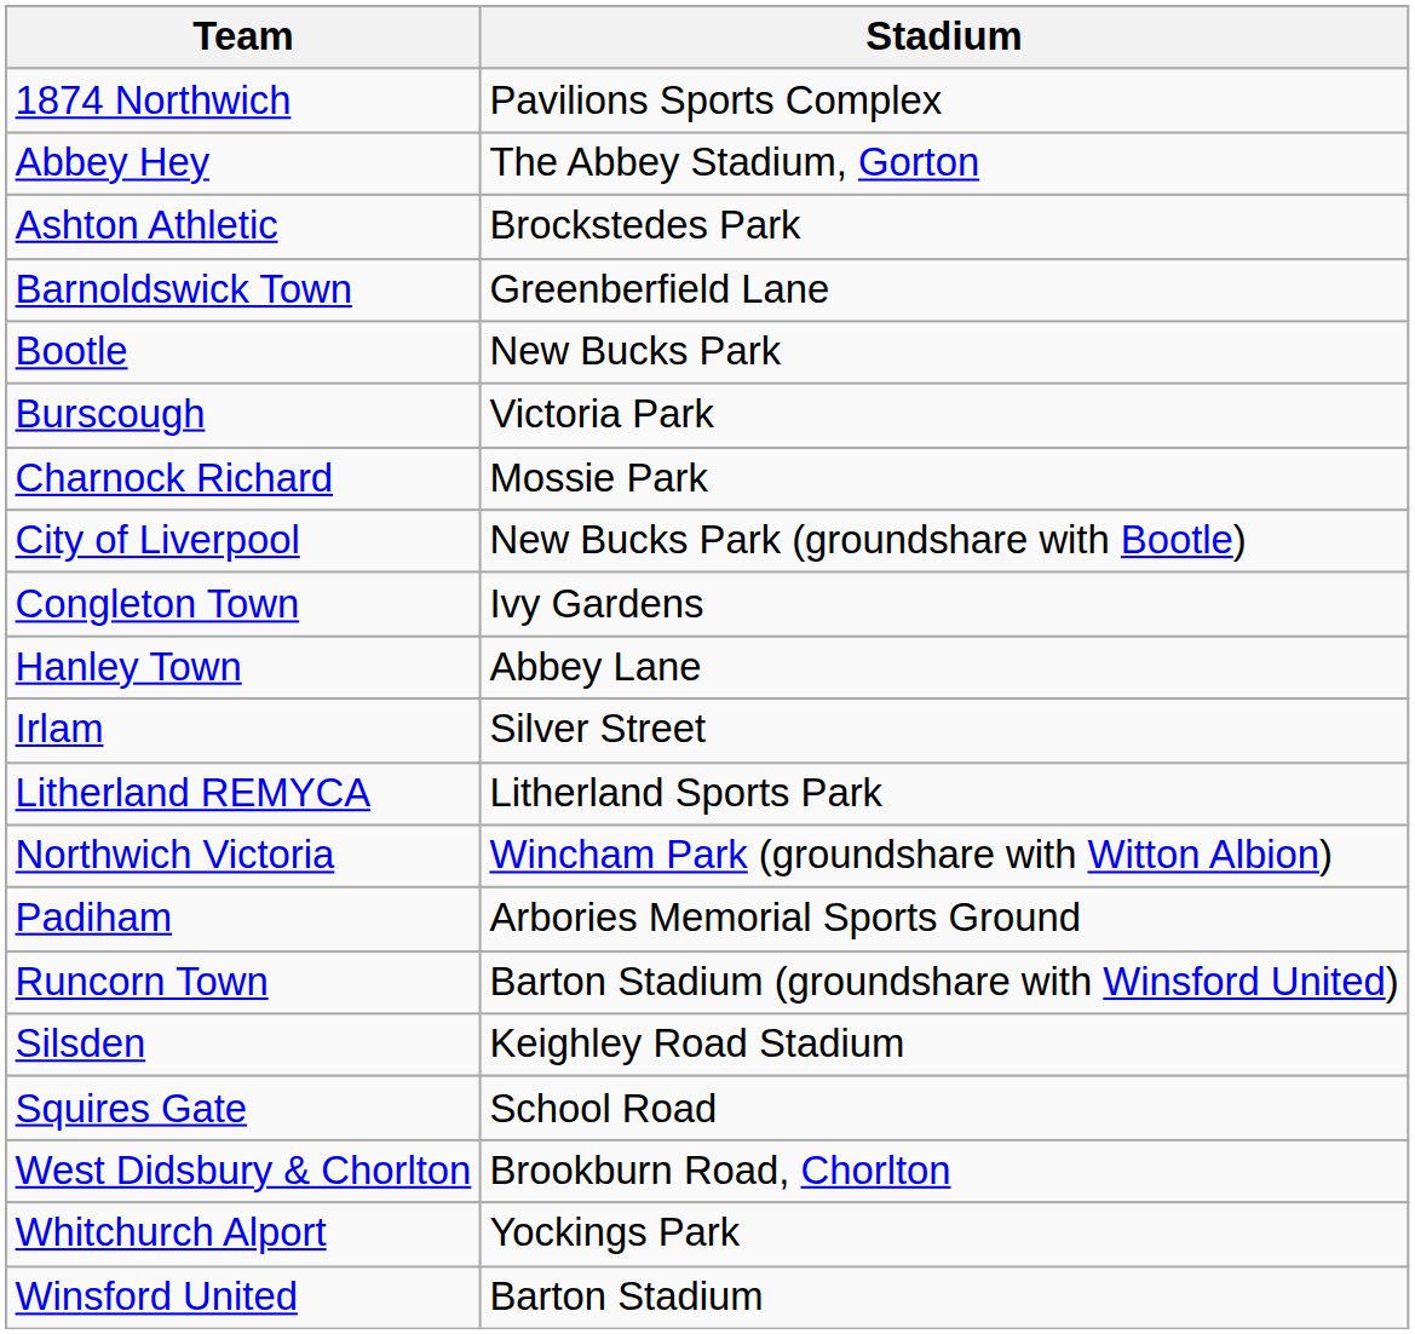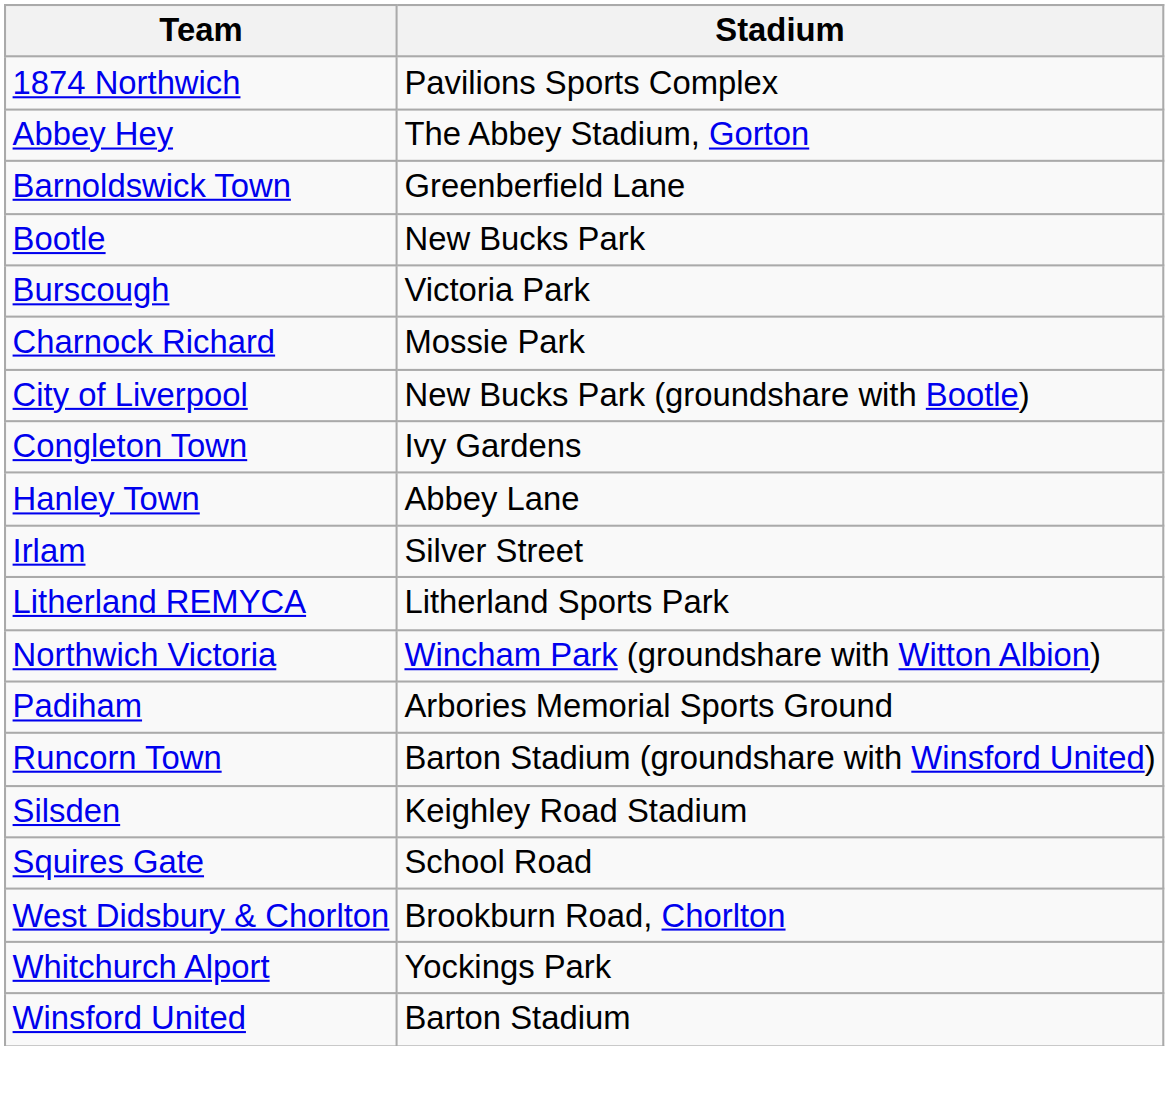 <table class="wikitable">
 <tr>
 <th>Team</th>
 <th>Stadium</th>
 </tr>
 <tr>
 <td><a href='#'>1874 Northwich</a></td>
 <td>Pavilions Sports Complex</td>
 </tr>
 <tr>
 <td><a href='#'>Abbey Hey</a></td>
 <td>The Abbey Stadium, <a href='#'>Gorton</a></td>
-</tr>
-<tr>
-<td><a href='#'>Ashton Athletic</a></td>
-<td>Brockstedes Park</td>
 </tr>
 <tr>
 <td><a href='#'>Barnoldswick Town</a></td>
 <td>Greenberfield Lane</td>
 </tr>
 <tr>
 <td><a href='#'>Bootle</a></td>
 <td>New Bucks Park</td>
 </tr>
 <tr>
 <td><a href='#'>Burscough</a></td>
 <td>Victoria Park</td>
 </tr>
 <tr>
 <td><a href='#'>Charnock Richard</a></td>
 <td>Mossie Park</td>
 </tr>
 <tr>
 <td><a href='#'>City of Liverpool</a></td>
 <td>New Bucks Park (groundshare with <a href='#'>Bootle</a>)</td>
 </tr>
 <tr>
 <td><a href='#'>Congleton Town</a></td>
 <td>Ivy Gardens</td>
 </tr>
 <tr>
 <td><a href='#'>Hanley Town</a></td>
 <td>Abbey Lane</td>
 </tr>
 <tr>
 <td><a href='#'>Irlam</a></td>
 <td>Silver Street</td>
 </tr>
 <tr>
 <td><a href='#'>Litherland REMYCA</a></td>
 <td>Litherland Sports Park</td>
 </tr>
 <tr>
 <td><a href='#'>Northwich Victoria</a></td>
 <td><a href='#'>Wincham Park</a> (groundshare with <a href='#'>Witton Albion</a>)</td>
 </tr>
 <tr>
 <td><a href='#'>Padiham</a></td>
 <td>Arbories Memorial Sports Ground</td>
 </tr>
 <tr>
 <td><a href='#'>Runcorn Town</a></td>
 <td>Barton Stadium (groundshare with <a href='#'>Winsford United</a>)</td>
 </tr>
 <tr>
 <td><a href='#'>Silsden</a></td>
 <td>Keighley Road Stadium</td>
 </tr>
 <tr>
 <td><a href='#'>Squires Gate</a></td>
 <td>School Road</td>
 </tr>
 <tr>
 <td><a href='#'>West Didsbury & Chorlton</a></td>
 <td>Brookburn Road, <a href='#'>Chorlton</a></td>
 </tr>
 <tr>
 <td><a href='#'>Whitchurch Alport</a></td>
 <td>Yockings Park</td>
 </tr>
 <tr>
 <td><a href='#'>Winsford United</a></td>
 <td>Barton Stadium</td>
 </tr>
 </table>
